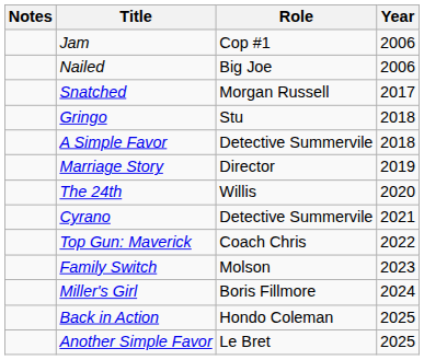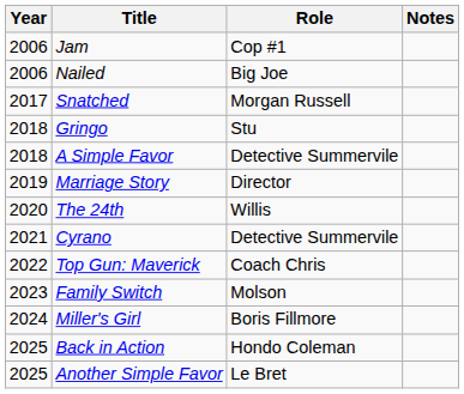 <table class="wikitable sortable">
 <tr>
-<th>Notes</th>
+<th>Year</th>
 <th>Title</th>
 <th>Role</th>
-<th>Year</th>
+<th>Notes</th>
 </tr>
 <tr>
-<td></td>
+<td>2006</td>
 <td><em>Jam</em></td>
 <td>Cop #1</td>
-<td>2006</td>
+<td></td>
 </tr>
 <tr>
-<td></td>
+<td>2006</td>
 <td><em>Nailed</em></td>
 <td>Big Joe</td>
-<td>2006</td>
+<td></td>
 </tr>
 <tr>
-<td></td>
+<td>2017</td>
 <td><em><a href='#'>Snatched</a></em></td>
 <td>Morgan Russell</td>
-<td>2017</td>
+<td></td>
 </tr>
 <tr>
-<td></td>
+<td>2018</td>
 <td><em><a href='#'>Gringo</a></em></td>
 <td>Stu</td>
-<td>2018</td>
+<td></td>
 </tr>
 <tr>
-<td></td>
+<td>2018</td>
 <td><em><a href='#'>A Simple Favor</a></em></td>
 <td>Detective Summervile</td>
-<td>2018</td>
+<td></td>
 </tr>
 <tr>
-<td></td>
+<td>2019</td>
 <td><em><a href='#'>Marriage Story</a></em></td>
 <td>Director</td>
-<td>2019</td>
+<td></td>
 </tr>
 <tr>
-<td></td>
+<td>2020</td>
 <td><em><a href='#'>The 24th</a></em></td>
 <td>Willis</td>
-<td>2020</td>
+<td></td>
 </tr>
 <tr>
-<td></td>
+<td>2021</td>
 <td><em><a href='#'>Cyrano</a></em></td>
 <td>Detective Summervile</td>
-<td>2021</td>
+<td></td>
 </tr>
 <tr>
-<td></td>
+<td>2022</td>
 <td><em><a href='#'>Top Gun: Maverick</a></em></td>
 <td>Coach Chris</td>
-<td>2022</td>
+<td></td>
 </tr>
 <tr>
-<td></td>
+<td>2023</td>
 <td><em><a href='#'>Family Switch</a></em></td>
 <td>Molson</td>
-<td>2023</td>
+<td></td>
 </tr>
 <tr>
-<td></td>
+<td>2024</td>
 <td><em><a href='#'>Miller's Girl</a></em></td>
 <td>Boris Fillmore</td>
-<td>2024</td>
+<td></td>
 </tr>
 <tr>
-<td></td>
+<td>2025</td>
 <td><em><a href='#'>Back in Action</a></em></td>
 <td>Hondo Coleman</td>
-<td>2025</td>
+<td></td>
 </tr>
 <tr>
-<td></td>
+<td>2025</td>
 <td><em><a href='#'>Another Simple Favor</a></em></td>
 <td>Le Bret</td>
-<td>2025</td>
+<td></td>
 </tr>
 </table>
